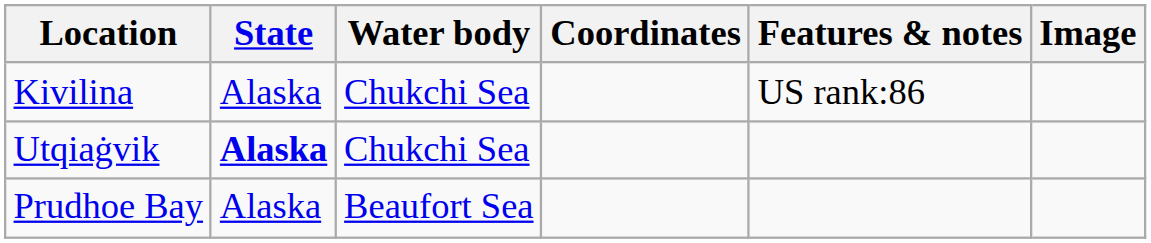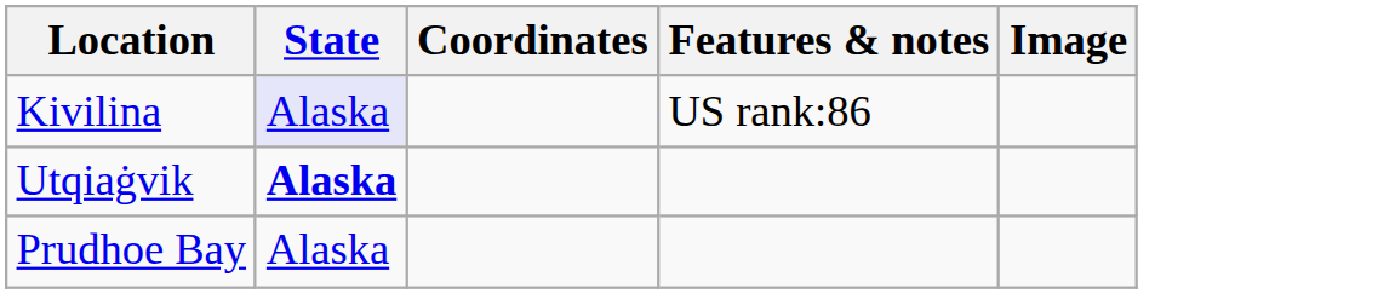 <table class="wikitable sortable">
 <tr>
 <th>Location</th>
 <th><a href='#'>State</a></th>
-<th>Water body</th>
 <th>Coordinates</th>
 <th>Features & notes</th>
 <th class="unsortable">Image</th>
 </tr>
 <tr>
 <td><a href='#'>Kivilina</a></td>
-<td><a href='#'>Alaska</a></td>
-<td><a href='#'>Chukchi Sea</a></td>
+<td style="background: lavender;"><a href='#'>Alaska</a></td>
 <td></td>
 <td>US rank:86</td>
 <td></td>
 </tr>
 <tr>
 <td><a href='#'>Utqiaġvik</a></td>
 <td><strong><a href='#'>Alaska</a></strong></td>
-<td><a href='#'>Chukchi Sea</a></td>
 <td></td>
 <td></td>
 <td></td>
 </tr>
 <tr>
 <td><a href='#'>Prudhoe Bay</a></td>
 <td><a href='#'>Alaska</a></td>
-<td><a href='#'>Beaufort Sea</a></td>
 <td></td>
 <td></td>
 <td></td>
 </tr>
 </table>
